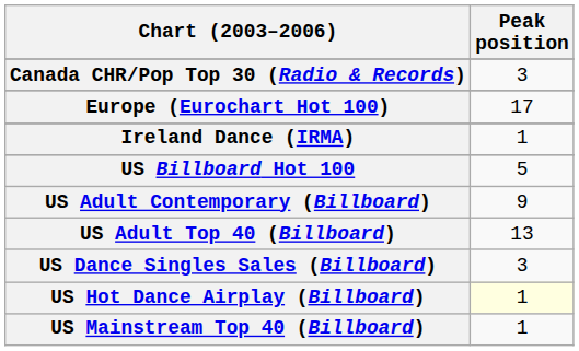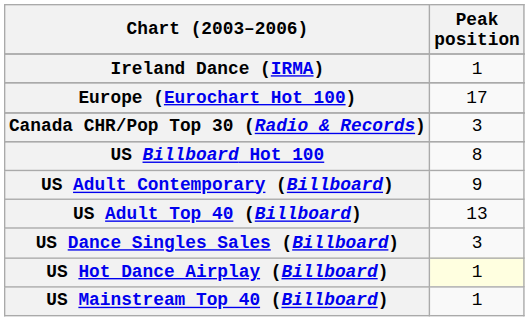 <table class="wikitable sortable plainrowheaders" style="text-align:center">
 <tr>
 <th>Chart (2003–2006)</th>
 <th>Peak<br>position</th>
+</tr>
+<tr>
+</tr>
+<tr>
+</tr>
+<tr>
+</tr>
+<tr>
+</tr>
+<tr>
+<th scope="row">Ireland Dance (<a href='#'>IRMA</a>)</th>
+<td>1</td>
+</tr>
+<tr>
+</tr>
+<tr>
+</tr>
+<tr>
+<th scope="row">Europe (<a href='#'>Eurochart Hot 100</a>)</th>
+<td>17</td>
 </tr>
 <tr>
 </tr>
 <tr>
 </tr>
 <tr>
 </tr>
 <tr>
 </tr>
 <tr>
 <th scope="row">Canada CHR/Pop Top 30 (<em><a href='#'>Radio & Records</a></em>)</th>
 <td>3</td>
 </tr>
 <tr>
 </tr>
 <tr>
 </tr>
 <tr>
-<th scope="row">Europe (<a href='#'>Eurochart Hot 100</a>)</th>
-<td>17</td>
-</tr>
-<tr>
-</tr>
-<tr>
-</tr>
-<tr>
-</tr>
-<tr>
-</tr>
-<tr>
-<th scope="row">Ireland Dance (<a href='#'>IRMA</a>)</th>
-<td>1</td>
-</tr>
-<tr>
-</tr>
-<tr>
-</tr>
-<tr>
 </tr>
 <tr>
 </tr>
 <tr>
 </tr>
 <tr>
 </tr>
 <tr>
 </tr>
 <tr>
 <th scope="row">US <a href='#'><em>Billboard</em> Hot 100</a></th>
-<td>5</td>
+<td>8</td>
 </tr>
 <tr>
 <th scope="row">US <a href='#'>Adult Contemporary</a> (<em><a href='#'>Billboard</a></em>)</th>
 <td>9</td>
 </tr>
 <tr>
 <th scope="row">US <a href='#'>Adult Top 40</a> (<em><a href='#'>Billboard</a></em>)</th>
 <td>13</td>
 </tr>
 <tr>
 <th scope="row">US <a href='#'>Dance Singles Sales</a> (<em><a href='#'>Billboard</a></em>)</th>
 <td>3</td>
 </tr>
 <tr>
 <th scope="row">US <a href='#'>Hot Dance Airplay</a> (<em><a href='#'>Billboard</a></em>)</th>
 <td style="background: lightyellow;">1</td>
 </tr>
 <tr>
 <th scope="row">US <a href='#'>Mainstream Top 40</a> (<em><a href='#'>Billboard</a></em>)</th>
 <td>1</td>
 </tr>
 </table>
